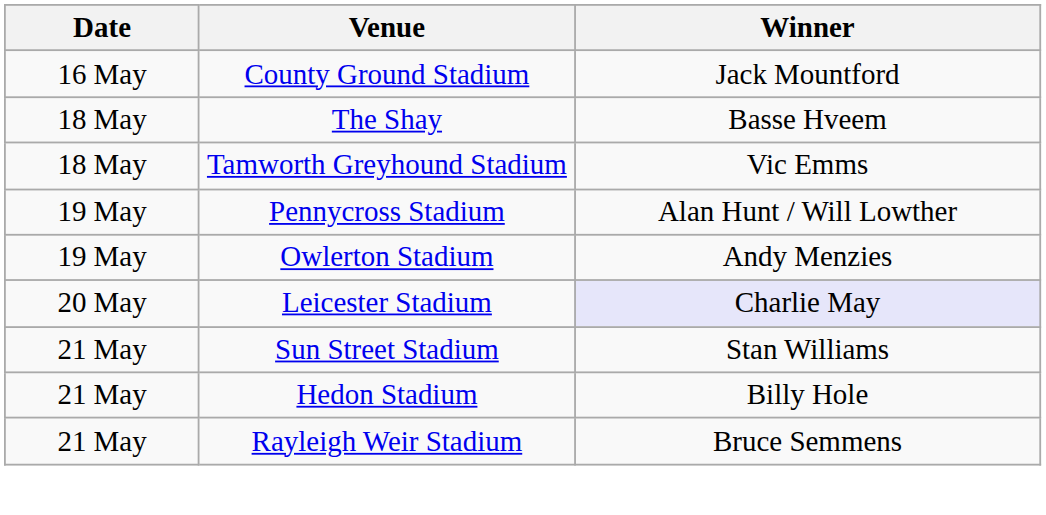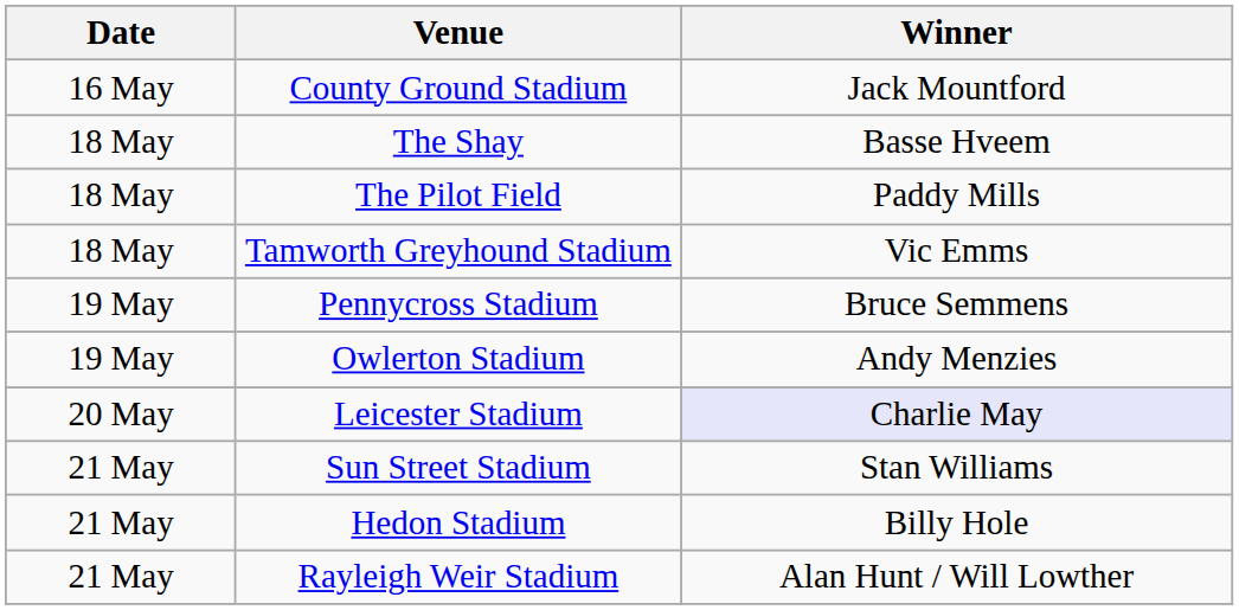 <table class="wikitable" style="text-align:center">
 <tr>
 <th width=100>Date</th>
 <th width=200>Venue</th>
 <th width=250>Winner</th>
 </tr>
 <tr>
 <td>16 May</td>
 <td><a href='#'>County Ground Stadium</a></td>
 <td>Jack Mountford</td>
 </tr>
 <tr>
 <td>18 May</td>
 <td><a href='#'>The Shay</a></td>
 <td>Basse Hveem</td>
 </tr>
 <tr>
 <td>18 May</td>
+<td><a href='#'>The Pilot Field</a></td>
+<td>Paddy Mills</td>
+</tr>
+<tr>
+<td>18 May</td>
 <td><a href='#'>Tamworth Greyhound Stadium</a></td>
 <td>Vic Emms</td>
 </tr>
 <tr>
 <td>19 May</td>
 <td><a href='#'>Pennycross Stadium</a></td>
-<td>Alan Hunt / Will Lowther</td>
+<td>Bruce Semmens</td>
 </tr>
 <tr>
 <td>19 May</td>
 <td><a href='#'>Owlerton Stadium</a></td>
 <td>Andy Menzies</td>
 </tr>
 <tr>
 <td>20 May</td>
 <td><a href='#'>Leicester Stadium</a></td>
 <td style="background: lavender;">Charlie May</td>
 </tr>
 <tr>
 <td>21 May</td>
 <td><a href='#'>Sun Street Stadium</a></td>
 <td>Stan Williams</td>
 </tr>
 <tr>
 <td>21 May</td>
 <td><a href='#'>Hedon Stadium</a></td>
 <td>Billy Hole</td>
 </tr>
 <tr>
 <td>21 May</td>
 <td><a href='#'>Rayleigh Weir Stadium</a></td>
-<td>Bruce Semmens</td>
+<td>Alan Hunt / Will Lowther</td>
 </tr>
 </table>
